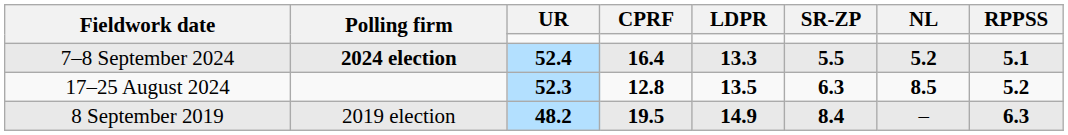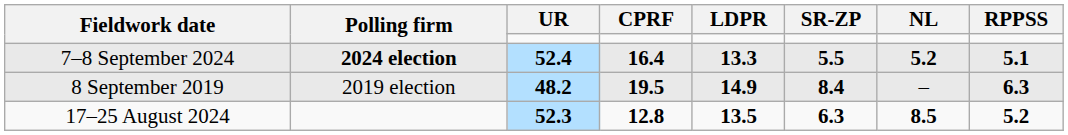 <table class=wikitable style="font-size:95%; line-height:14px; text-align:center">
 <tr>
 <th style=width:200px; rowspan=2>Fieldwork date</th>
 <th style=width:150px; rowspan=2>Polling firm</th>
 <th style="width:60px;">UR</th>
 <th style="width:60px;">CPRF</th>
 <th style="width:60px;">LDPR</th>
 <th style="width:60px;">SR-ZP</th>
 <th style="width:60px;">NL</th>
 <th style="width:60px;">RPPSS</th>
 </tr>
 <tr>
 <td bgcolor=></td>
 <td bgcolor=></td>
 <td bgcolor=></td>
 <td bgcolor=></td>
 <td bgcolor=></td>
 <td bgcolor=></td>
 </tr>
 <tr style="background:#E9E9E9;">
 <td>7–8 September 2024</td>
 <td><strong>2024 election</strong></td>
 <td style="background:#B3E0FF"><strong>52.4</strong></td>
 <td><strong>16.4</strong></td>
 <td><strong>13.3</strong></td>
 <td><strong>5.5</strong></td>
 <td><strong>5.2</strong></td>
 <td><strong>5.1</strong></td>
 </tr>
+<tr style="background:#E9E9E9;">
+<td>8 September 2019</td>
+<td>2019 election</td>
+<td style="background:#B3E0FF"><strong>48.2</strong></td>
+<td><strong>19.5</strong></td>
+<td><strong>14.9</strong></td>
+<td><strong>8.4</strong></td>
+<td>–</td>
+<td><strong>6.3</strong></td>
+</tr>
 <tr align=center>
 <td>17–25 August 2024</td>
 <td></td>
 <td style="background:#B3E0FF"><strong>52.3</strong></td>
 <td><strong>12.8</strong></td>
 <td><strong>13.5</strong></td>
 <td><strong>6.3</strong></td>
 <td><strong>8.5</strong></td>
 <td><strong>5.2</strong></td>
 </tr>
-<tr style="background:#E9E9E9;">
-<td>8 September 2019</td>
-<td>2019 election</td>
-<td style="background:#B3E0FF"><strong>48.2</strong></td>
-<td><strong>19.5</strong></td>
-<td><strong>14.9</strong></td>
-<td><strong>8.4</strong></td>
-<td>–</td>
-<td><strong>6.3</strong></td>
-</tr>
 </table>
